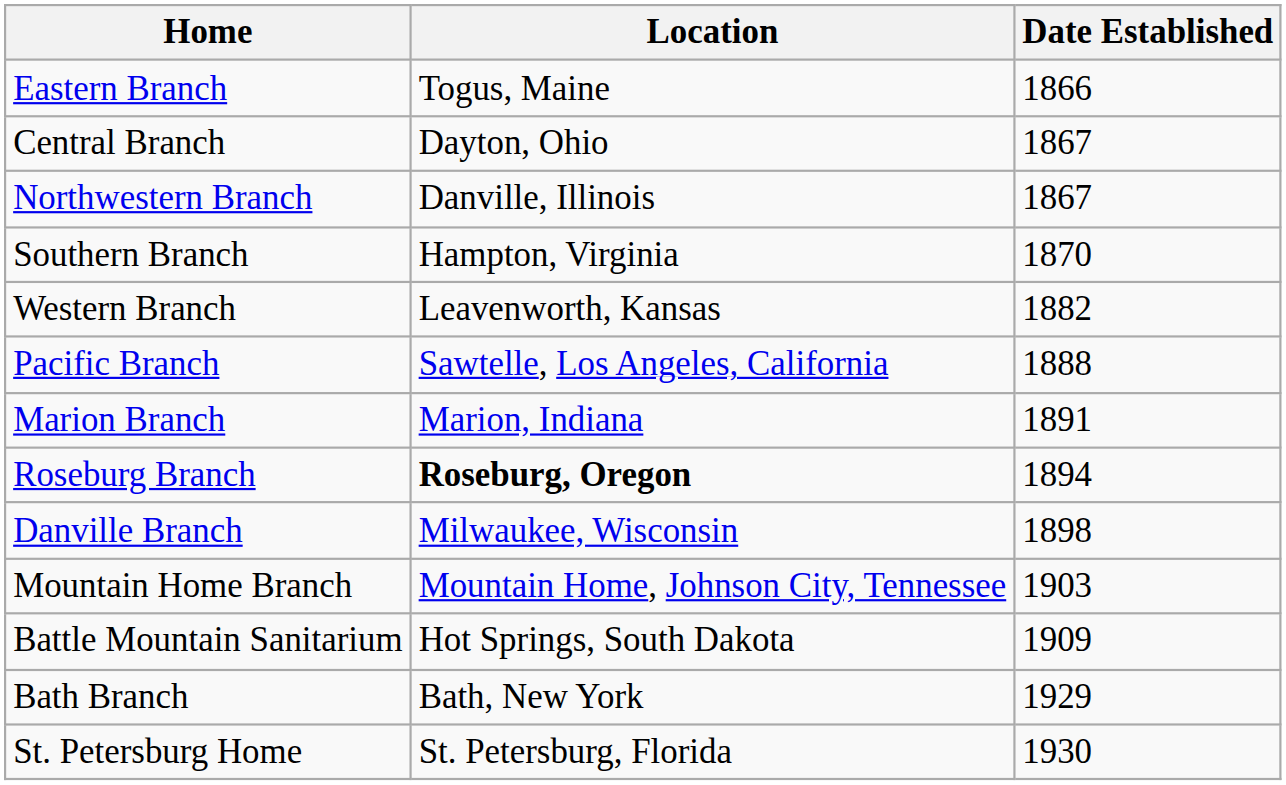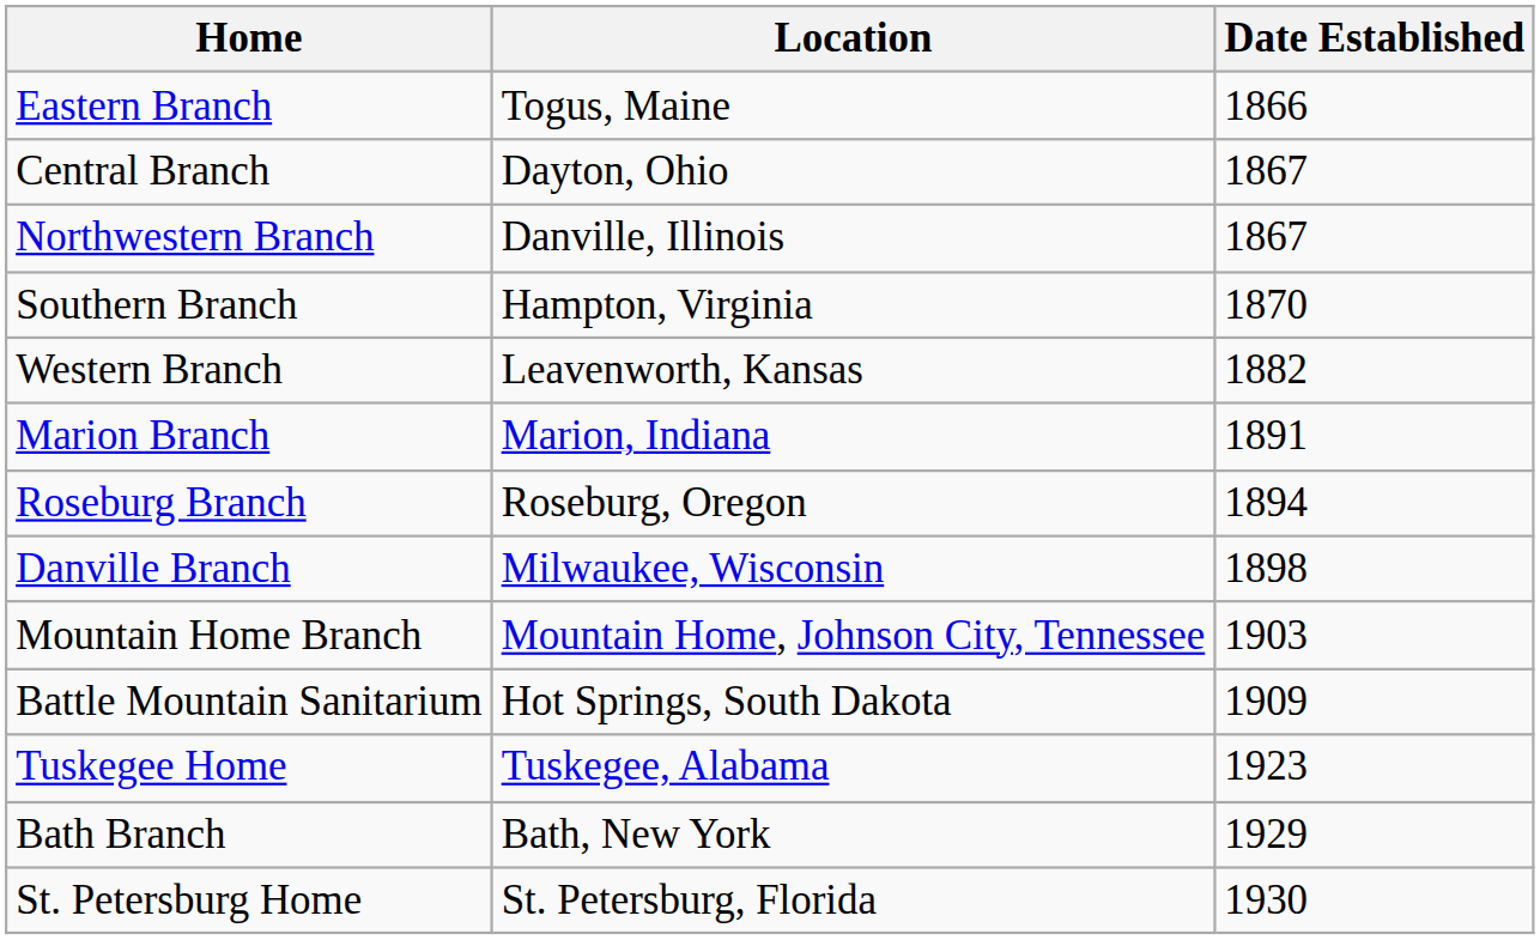 <table class="wikitable">
 <tr>
 <th>Home</th>
 <th>Location</th>
 <th>Date Established</th>
 </tr>
 <tr>
 <td><a href='#'>Eastern Branch</a></td>
 <td>Togus, Maine</td>
 <td>1866</td>
 </tr>
 <tr>
 <td>Central Branch</td>
 <td>Dayton, Ohio</td>
 <td>1867</td>
 </tr>
 <tr>
 <td><a href='#'>Northwestern Branch</a></td>
 <td>Danville, Illinois</td>
 <td>1867</td>
 </tr>
 <tr>
 <td>Southern Branch</td>
 <td>Hampton, Virginia</td>
 <td>1870</td>
 </tr>
 <tr>
 <td>Western Branch</td>
 <td>Leavenworth, Kansas</td>
 <td>1882</td>
 </tr>
 <tr>
-<td><a href='#'>Pacific Branch</a></td>
-<td><a href='#'>Sawtelle</a>, <a href='#'>Los Angeles, California</a></td>
-<td>1888</td>
-</tr>
-<tr>
 <td><a href='#'>Marion Branch</a></td>
 <td><a href='#'>Marion, Indiana</a></td>
 <td>1891</td>
 </tr>
 <tr>
 <td><a href='#'>Roseburg Branch</a></td>
-<td><strong>Roseburg, Oregon</strong></td>
+<td>Roseburg, Oregon</td>
 <td>1894</td>
 </tr>
 <tr>
 <td><a href='#'>Danville Branch</a></td>
 <td><a href='#'>Milwaukee, Wisconsin</a></td>
 <td>1898</td>
 </tr>
 <tr>
 <td>Mountain Home Branch</td>
 <td><a href='#'>Mountain Home</a>, <a href='#'>Johnson City, Tennessee</a></td>
 <td>1903</td>
 </tr>
 <tr>
 <td>Battle Mountain Sanitarium</td>
 <td>Hot Springs, South Dakota</td>
 <td>1909</td>
 </tr>
 <tr>
+<td><a href='#'>Tuskegee Home</a></td>
+<td><a href='#'>Tuskegee, Alabama</a></td>
+<td>1923</td>
+</tr>
+<tr>
 <td>Bath Branch</td>
 <td>Bath, New York</td>
 <td>1929</td>
 </tr>
 <tr>
 <td>St. Petersburg Home</td>
 <td>St. Petersburg, Florida</td>
 <td>1930</td>
 </tr>
 </table>
